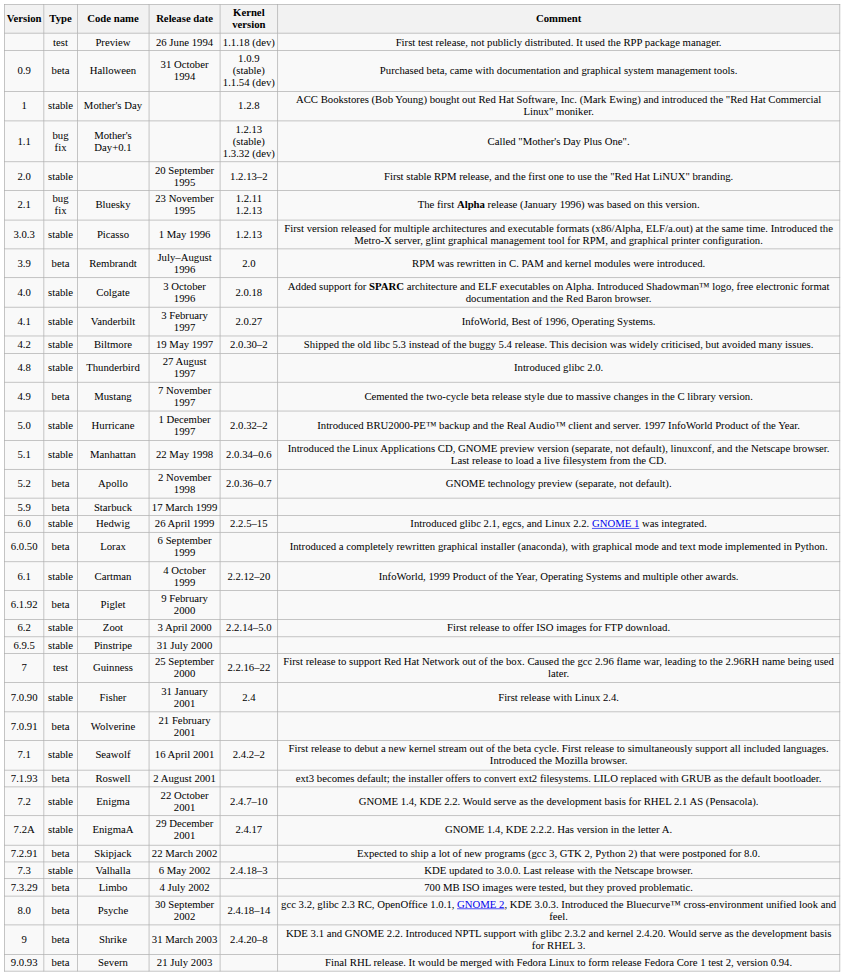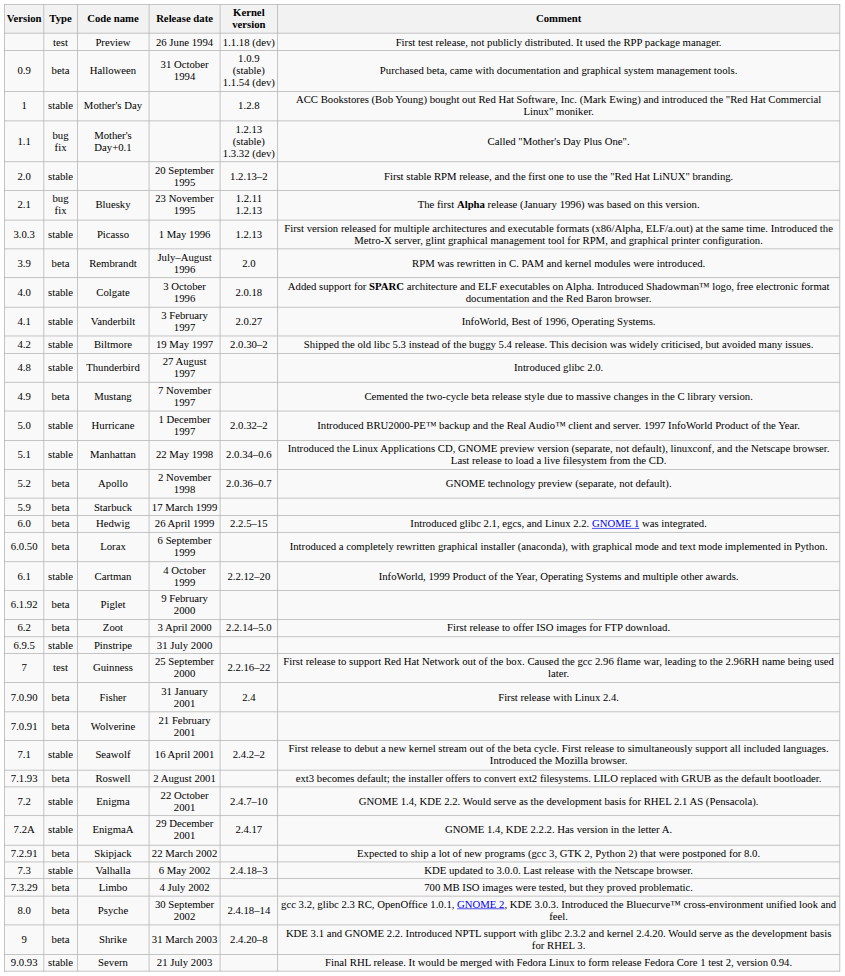 <table class="wikitable" style="text-align:center">
 <tr>
 <th>Version</th>
 <th>Type</th>
 <th>Code name</th>
 <th>Release date</th>
 <th>Kernel version</th>
 <th>Comment</th>
 </tr>
 <tr>
 <td></td>
 <td>test</td>
 <td>Preview</td>
 <td>26 June 1994</td>
 <td>1.1.18 (dev)</td>
 <td>First test release, not publicly distributed. It used the RPP package manager.</td>
 </tr>
 <tr>
 <td>0.9</td>
 <td>beta</td>
 <td>Halloween</td>
 <td>31 October 1994</td>
 <td>1.0.9 (stable)<br>1.1.54 (dev)</td>
 <td>Purchased beta, came with documentation and graphical system management tools.</td>
 </tr>
 <tr>
 <td>1</td>
 <td>stable</td>
 <td>Mother's Day</td>
 <td></td>
 <td>1.2.8</td>
 <td>ACC Bookstores (Bob Young) bought out Red Hat Software, Inc. (Mark Ewing) and introduced the "Red Hat Commercial Linux" moniker.</td>
 </tr>
 <tr>
 <td>1.1</td>
 <td>bug fix</td>
 <td>Mother's Day+0.1</td>
 <td></td>
 <td>1.2.13 (stable)<br>1.3.32 (dev)</td>
 <td>Called "Mother's Day Plus One".</td>
 </tr>
 <tr>
 <td>2.0</td>
 <td>stable</td>
 <td></td>
 <td>20 September 1995</td>
 <td>1.2.13–2</td>
 <td>First stable RPM release, and the first one to use the "Red Hat LiNUX" branding.</td>
 </tr>
 <tr>
 <td>2.1</td>
 <td>bug fix</td>
 <td>Bluesky</td>
 <td>23 November 1995</td>
 <td>1.2.11<br>1.2.13</td>
 <td>The first <strong>Alpha</strong> release (January 1996) was based on this version.</td>
 </tr>
 <tr>
 <td>3.0.3</td>
 <td>stable</td>
 <td>Picasso</td>
 <td>1 May 1996</td>
 <td>1.2.13</td>
 <td>First version released for multiple architectures and executable formats (x86/Alpha, ELF/a.out) at the same time. Introduced the Metro-X server, glint graphical management tool for RPM, and graphical printer configuration.</td>
 </tr>
 <tr>
 <td>3.9</td>
 <td>beta</td>
 <td>Rembrandt</td>
 <td>July–August 1996</td>
 <td>2.0</td>
 <td>RPM was rewritten in C. PAM and kernel modules were introduced.</td>
 </tr>
 <tr>
 <td>4.0</td>
 <td>stable</td>
 <td>Colgate</td>
 <td>3 October 1996</td>
 <td>2.0.18</td>
 <td>Added support for <strong>SPARC</strong> architecture and ELF executables on Alpha. Introduced Shadowman™ logo, free electronic format documentation and the Red Baron browser.</td>
 </tr>
 <tr>
 <td>4.1</td>
 <td>stable</td>
 <td>Vanderbilt</td>
 <td>3 February 1997</td>
 <td>2.0.27</td>
 <td>InfoWorld, Best of 1996, Operating Systems.</td>
 </tr>
 <tr>
 <td>4.2</td>
 <td>stable</td>
 <td>Biltmore</td>
 <td>19 May 1997</td>
 <td>2.0.30–2</td>
 <td>Shipped the old libc 5.3 instead of the buggy 5.4 release. This decision was widely criticised, but avoided many issues.</td>
 </tr>
 <tr>
 <td>4.8</td>
 <td>stable</td>
 <td>Thunderbird</td>
 <td>27 August 1997</td>
 <td></td>
 <td>Introduced glibc 2.0.</td>
 </tr>
 <tr>
 <td>4.9</td>
 <td>beta</td>
 <td>Mustang</td>
 <td>7 November 1997</td>
 <td></td>
 <td>Cemented the two-cycle beta release style due to massive changes in the C library version.</td>
 </tr>
 <tr>
 <td>5.0</td>
 <td>stable</td>
 <td>Hurricane</td>
 <td>1 December 1997</td>
 <td>2.0.32–2</td>
 <td>Introduced BRU2000-PE™ backup and the Real Audio™ client and server. 1997 InfoWorld Product of the Year.</td>
 </tr>
 <tr>
 <td>5.1</td>
 <td>stable</td>
 <td>Manhattan</td>
 <td>22 May 1998</td>
 <td>2.0.34–0.6</td>
 <td>Introduced the Linux Applications CD, GNOME preview version (separate, not default), linuxconf, and the Netscape browser. Last release to load a live filesystem from the CD.</td>
 </tr>
 <tr>
 <td>5.2</td>
 <td>beta</td>
 <td>Apollo</td>
 <td>2 November 1998</td>
 <td>2.0.36–0.7</td>
 <td>GNOME technology preview (separate, not default).</td>
 </tr>
 <tr>
 <td>5.9</td>
 <td>beta</td>
 <td>Starbuck</td>
 <td>17 March 1999</td>
 <td></td>
 <td></td>
 </tr>
 <tr>
 <td>6.0</td>
-<td>stable</td>
+<td>beta</td>
 <td>Hedwig</td>
 <td>26 April 1999</td>
 <td>2.2.5–15</td>
 <td>Introduced glibc 2.1, egcs, and Linux 2.2. <a href='#'>GNOME 1</a> was integrated.</td>
 </tr>
 <tr>
 <td>6.0.50</td>
 <td>beta</td>
 <td>Lorax</td>
 <td>6 September 1999</td>
 <td></td>
 <td>Introduced a completely rewritten graphical installer (anaconda), with graphical mode and text mode implemented in Python.</td>
 </tr>
 <tr>
 <td>6.1</td>
 <td>stable</td>
 <td>Cartman</td>
 <td>4 October 1999</td>
 <td>2.2.12–20</td>
 <td>InfoWorld, 1999 Product of the Year, Operating Systems and multiple other awards.</td>
 </tr>
 <tr>
 <td>6.1.92</td>
 <td>beta</td>
 <td>Piglet</td>
 <td>9 February 2000</td>
 <td></td>
 <td></td>
 </tr>
 <tr>
 <td>6.2</td>
-<td>stable</td>
+<td>beta</td>
 <td>Zoot</td>
 <td>3 April 2000</td>
 <td>2.2.14–5.0</td>
 <td>First release to offer ISO images for FTP download.</td>
 </tr>
 <tr>
 <td>6.9.5</td>
 <td>stable</td>
 <td>Pinstripe</td>
 <td>31 July 2000</td>
 <td></td>
 <td></td>
 </tr>
 <tr>
 <td>7</td>
 <td>test</td>
 <td>Guinness</td>
 <td>25 September 2000</td>
 <td>2.2.16–22</td>
 <td>First release to support Red Hat Network out of the box. Caused the gcc 2.96 flame war, leading to the 2.96RH name being used later.</td>
 </tr>
 <tr>
 <td>7.0.90</td>
-<td>stable</td>
+<td>beta</td>
 <td>Fisher</td>
 <td>31 January 2001</td>
 <td>2.4</td>
 <td>First release with Linux 2.4.</td>
 </tr>
 <tr>
 <td>7.0.91</td>
 <td>beta</td>
 <td>Wolverine</td>
 <td>21 February 2001</td>
 <td></td>
 <td></td>
 </tr>
 <tr>
 <td>7.1</td>
 <td>stable</td>
 <td>Seawolf</td>
 <td>16 April 2001</td>
 <td>2.4.2–2</td>
 <td>First release to debut a new kernel stream out of the beta cycle. First release to simultaneously support all included languages. Introduced the Mozilla browser.</td>
 </tr>
 <tr>
 <td>7.1.93</td>
 <td>beta</td>
 <td>Roswell</td>
 <td>2 August 2001</td>
 <td></td>
 <td>ext3 becomes default; the installer offers to convert ext2 filesystems. LILO replaced with GRUB as the default bootloader.</td>
 </tr>
 <tr>
 <td>7.2</td>
 <td>stable</td>
 <td>Enigma</td>
 <td>22 October 2001</td>
 <td>2.4.7–10</td>
 <td>GNOME 1.4, KDE 2.2. Would serve as the development basis for RHEL 2.1 AS (Pensacola).</td>
 </tr>
 <tr>
 <td>7.2A</td>
 <td>stable</td>
 <td>EnigmaA</td>
 <td>29 December 2001</td>
 <td>2.4.17</td>
 <td>GNOME 1.4, KDE 2.2.2. Has version in the letter A.</td>
 </tr>
 <tr>
 <td>7.2.91</td>
 <td>beta</td>
 <td>Skipjack</td>
 <td>22 March 2002</td>
 <td></td>
 <td>Expected to ship a lot of new programs (gcc 3, GTK 2, Python 2) that were postponed for 8.0.</td>
 </tr>
 <tr>
 <td>7.3</td>
 <td>stable</td>
 <td>Valhalla</td>
 <td>6 May 2002</td>
 <td>2.4.18–3</td>
 <td>KDE updated to 3.0.0. Last release with the Netscape browser.</td>
 </tr>
 <tr>
 <td>7.3.29</td>
 <td>beta</td>
 <td>Limbo</td>
 <td>4 July 2002</td>
 <td></td>
 <td>700 MB ISO images were tested, but they proved problematic.</td>
 </tr>
 <tr>
 <td>8.0</td>
 <td>beta</td>
 <td>Psyche</td>
 <td>30 September 2002</td>
 <td>2.4.18–14</td>
 <td>gcc 3.2, glibc 2.3 RC, OpenOffice 1.0.1, <a href='#'>GNOME 2</a>, KDE 3.0.3. Introduced the Bluecurve™ cross-environment unified look and feel.</td>
 </tr>
 <tr>
 <td>9</td>
 <td>beta</td>
 <td>Shrike</td>
 <td>31 March 2003</td>
 <td>2.4.20–8</td>
 <td>KDE 3.1 and GNOME 2.2. Introduced NPTL support with glibc 2.3.2 and kernel 2.4.20. Would serve as the development basis for RHEL 3.</td>
 </tr>
 <tr>
 <td>9.0.93</td>
-<td>beta</td>
+<td>stable</td>
 <td>Severn</td>
 <td>21 July 2003</td>
 <td></td>
 <td>Final RHL release. It would be merged with Fedora Linux to form release Fedora Core 1 test 2, version 0.94.</td>
 </tr>
 </table>
